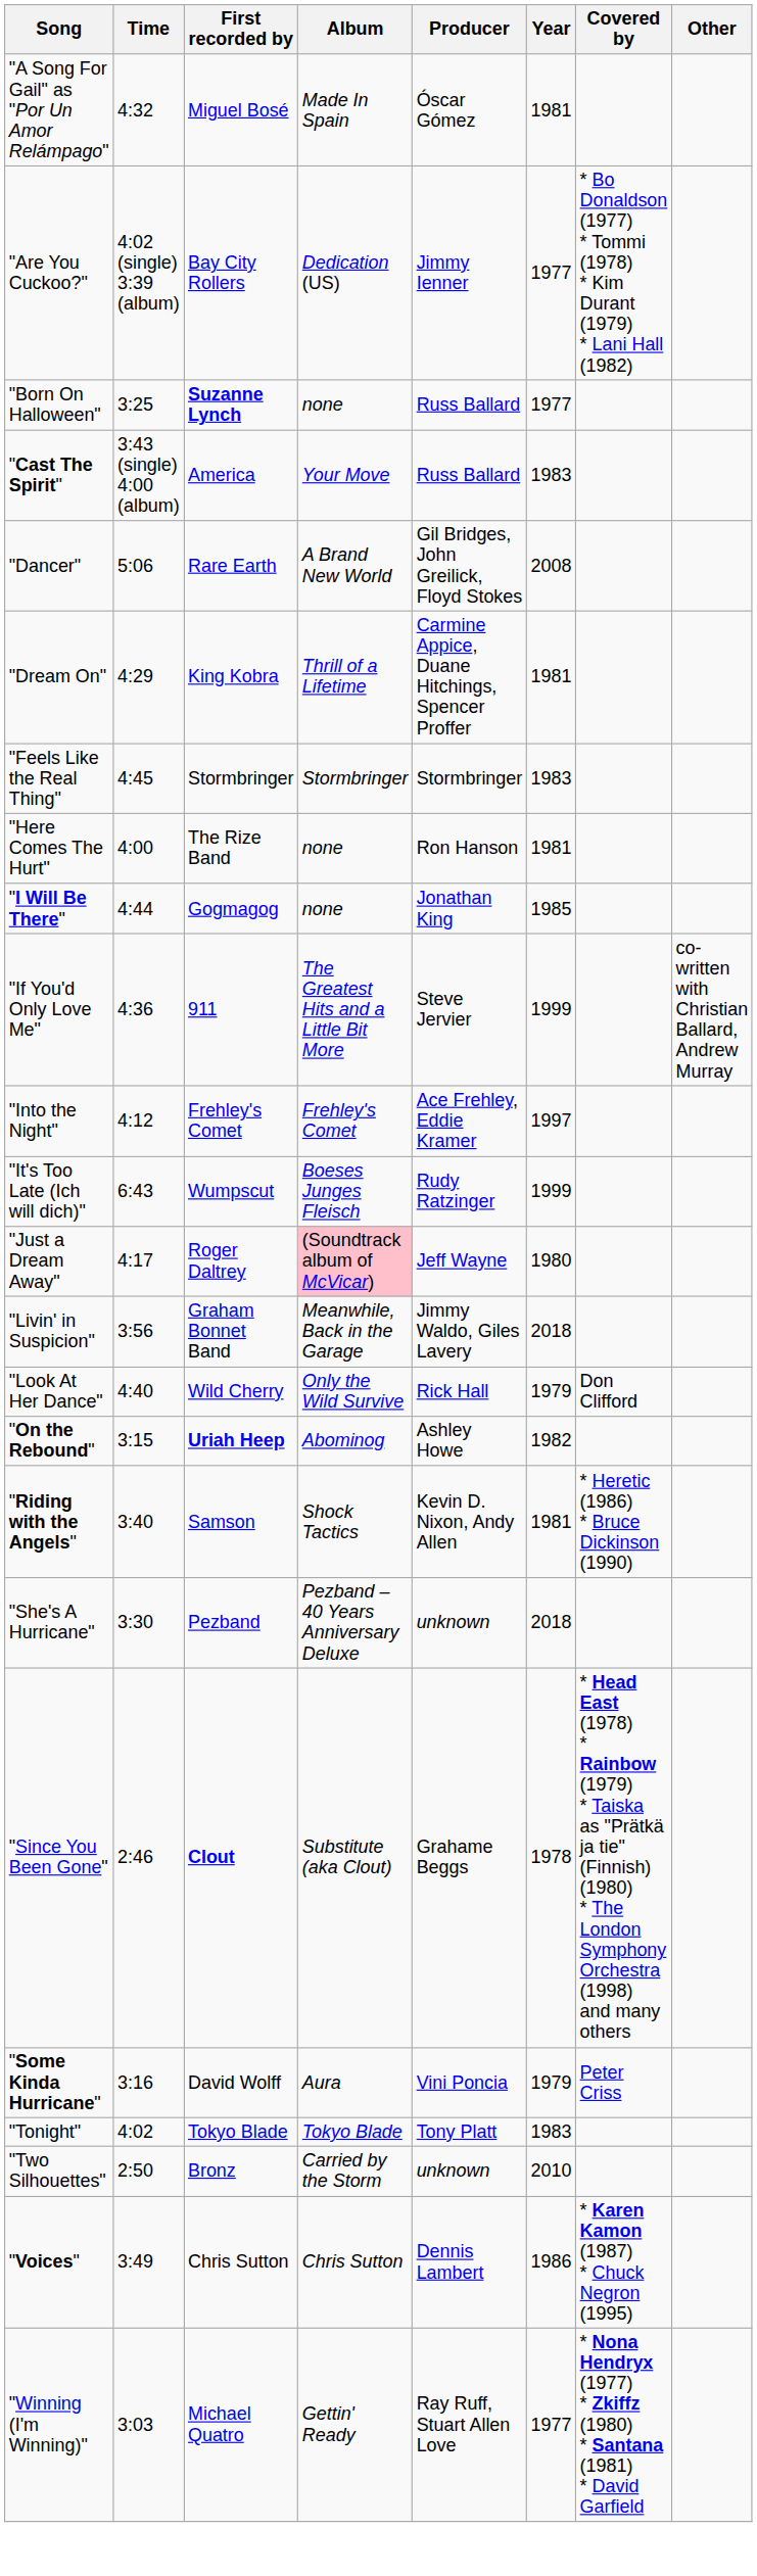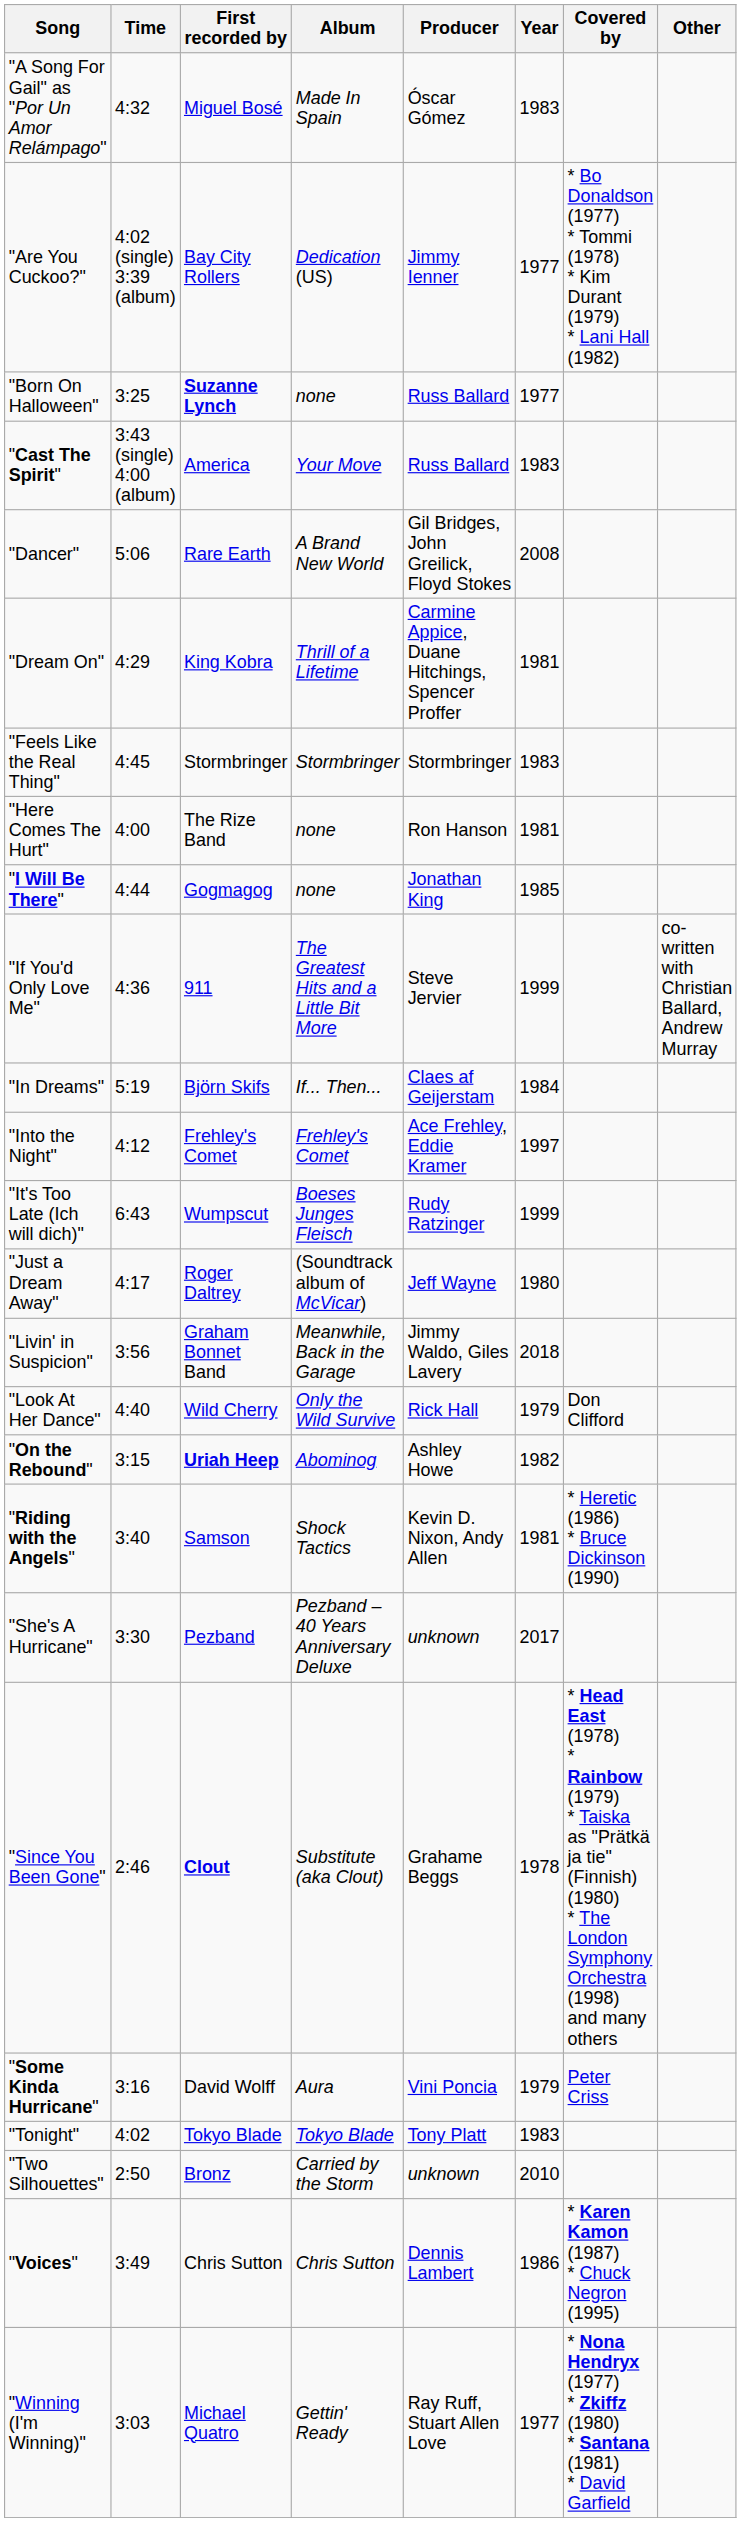 <table class="wikitable sortable" style="margin:0.5em auto; clear: both; text-align: left; width:100%">
 <tr>
 <th>Song</th>
 <th>Time</th>
 <th>First recorded by</th>
 <th>Album</th>
 <th>Producer</th>
 <th>Year</th>
 <th>Covered by</th>
 <th>Other</th>
 </tr>
 <tr>
 <td>"A Song For Gail" as "<em>Por Un Amor Relámpago</em>"</td>
 <td>4:32</td>
 <td><a href='#'>Miguel Bosé</a></td>
 <td><em>Made In Spain</em></td>
 <td>Óscar Gómez</td>
-<td>1981</td>
+<td>1983</td>
 <td></td>
 <td></td>
 </tr>
 <tr>
 <td>"Are You Cuckoo?"</td>
 <td>4:02 (single)<br>3:39 (album)</td>
 <td><a href='#'>Bay City Rollers</a></td>
 <td><em><a href='#'>Dedication</a></em> (US)</td>
 <td><a href='#'>Jimmy Ienner</a></td>
 <td>1977</td>
 <td>* <a href='#'>Bo Donaldson</a> (1977)<br>* Tommi (1978)<br>* Kim Durant (1979)<br>* <a href='#'>Lani Hall</a> (1982)</td>
 <td></td>
 </tr>
 <tr>
 <td>"Born On Halloween"</td>
 <td>3:25</td>
 <td><strong><a href='#'>Suzanne Lynch</a></strong></td>
 <td><em>none</em></td>
 <td><a href='#'>Russ Ballard</a></td>
 <td>1977</td>
 <td></td>
 <td></td>
 </tr>
 <tr>
 <td>"<strong>Cast The Spirit</strong>"</td>
 <td>3:43 (single)<br>4:00 (album)</td>
 <td><a href='#'>America</a></td>
 <td><em><a href='#'>Your Move</a></em></td>
 <td><a href='#'>Russ Ballard</a></td>
 <td>1983</td>
 <td></td>
 <td></td>
 </tr>
 <tr>
 <td>"Dancer"</td>
 <td>5:06</td>
 <td><a href='#'>Rare Earth</a></td>
 <td><em>A Brand New World</em></td>
 <td>Gil Bridges, John Greilick, Floyd Stokes</td>
 <td>2008</td>
 <td></td>
 <td></td>
 </tr>
 <tr>
 <td>"Dream On"</td>
 <td>4:29</td>
 <td><a href='#'>King Kobra</a></td>
 <td><em><a href='#'>Thrill of a Lifetime</a></em></td>
 <td><a href='#'>Carmine Appice</a>, Duane Hitchings, Spencer Proffer</td>
 <td>1981</td>
 <td></td>
 <td></td>
 </tr>
 <tr>
 <td>"Feels Like the Real Thing"</td>
 <td>4:45</td>
 <td>Stormbringer</td>
 <td><em>Stormbringer</em></td>
 <td>Stormbringer</td>
 <td>1983</td>
 <td></td>
 <td></td>
 </tr>
 <tr>
 <td>"Here Comes The Hurt"</td>
 <td>4:00</td>
 <td>The Rize Band</td>
 <td><em>none</em></td>
 <td>Ron Hanson</td>
 <td>1981</td>
 <td></td>
 <td></td>
 </tr>
 <tr>
 <td>"<strong><a href='#'>I Will Be There</a></strong>"</td>
 <td>4:44</td>
 <td><a href='#'>Gogmagog</a></td>
 <td><em>none</em></td>
 <td><a href='#'>Jonathan King</a></td>
 <td>1985</td>
 <td></td>
 <td></td>
 </tr>
 <tr>
 <td>"If You'd Only Love Me"</td>
 <td>4:36</td>
 <td><a href='#'>911</a></td>
 <td><em><a href='#'>The Greatest Hits and a Little Bit More</a></em></td>
 <td>Steve Jervier</td>
 <td>1999</td>
 <td></td>
 <td>co-written with Christian Ballard, Andrew Murray</td>
 </tr>
 <tr>
+<td>"In Dreams"</td>
+<td>5:19</td>
+<td><a href='#'>Björn Skifs</a></td>
+<td><em>If... Then...</em></td>
+<td><a href='#'>Claes af Geijerstam</a></td>
+<td>1984</td>
+<td></td>
+<td></td>
+</tr>
+<tr>
 <td>"Into the Night"</td>
 <td>4:12</td>
 <td><a href='#'>Frehley's Comet</a></td>
 <td><em><a href='#'>Frehley's Comet</a></em></td>
 <td><a href='#'>Ace Frehley</a>, <a href='#'>Eddie Kramer</a></td>
 <td>1997</td>
 <td></td>
 <td></td>
 </tr>
 <tr>
 <td>"It's Too Late (Ich will dich)"</td>
 <td>6:43</td>
 <td><a href='#'>Wumpscut</a></td>
 <td><em><a href='#'>Boeses Junges Fleisch</a></em></td>
 <td><a href='#'>Rudy Ratzinger</a></td>
 <td>1999</td>
 <td></td>
 <td></td>
 </tr>
 <tr>
 <td>"Just a Dream Away"</td>
 <td>4:17</td>
 <td><a href='#'>Roger Daltrey</a></td>
-<td style="background: pink;">(Soundtrack album of <em><a href='#'>McVicar</a></em>)</td>
+<td>(Soundtrack album of <em><a href='#'>McVicar</a></em>)</td>
 <td><a href='#'>Jeff Wayne</a></td>
 <td>1980</td>
 <td></td>
 <td></td>
 </tr>
 <tr>
 <td>"Livin' in Suspicion"</td>
 <td>3:56</td>
 <td><a href='#'>Graham Bonnet</a> Band</td>
 <td><em>Meanwhile, Back in the Garage</em></td>
 <td>Jimmy Waldo, Giles Lavery</td>
 <td>2018</td>
 <td></td>
 <td></td>
 </tr>
 <tr>
 <td>"Look At Her Dance"</td>
 <td>4:40</td>
 <td><a href='#'>Wild Cherry</a></td>
 <td><em><a href='#'>Only the Wild Survive</a></em></td>
 <td><a href='#'>Rick Hall</a></td>
 <td>1979</td>
 <td>Don Clifford</td>
 <td></td>
 </tr>
 <tr>
 <td>"<strong>On the Rebound</strong>"</td>
 <td>3:15</td>
 <td><strong><a href='#'>Uriah Heep</a></strong></td>
 <td><em><a href='#'>Abominog</a></em></td>
 <td>Ashley Howe</td>
 <td>1982</td>
 <td></td>
 <td></td>
 </tr>
 <tr>
 <td>"<strong>Riding with the Angels</strong>"</td>
 <td>3:40</td>
 <td><a href='#'>Samson</a></td>
 <td><em>Shock Tactics</em></td>
 <td>Kevin D. Nixon, Andy Allen</td>
 <td>1981</td>
 <td>* <a href='#'>Heretic</a> (1986)<br>* <a href='#'>Bruce Dickinson</a> (1990)</td>
 <td></td>
 </tr>
 <tr>
 <td>"She's A Hurricane"</td>
 <td>3:30</td>
 <td><a href='#'>Pezband</a></td>
 <td><em>Pezband – 40 Years Anniversary Deluxe</em></td>
 <td><em>unknown</em></td>
-<td>2018</td>
+<td>2017</td>
 <td></td>
 <td></td>
 </tr>
 <tr>
 <td>"<a href='#'>Since You Been Gone</a>"</td>
 <td>2:46</td>
 <td><strong><a href='#'>Clout</a></strong></td>
 <td><em>Substitute (aka Clout)</em></td>
 <td>Grahame Beggs</td>
 <td>1978</td>
 <td>* <strong><a href='#'>Head East</a></strong> (1978)<br>* <strong><a href='#'>Rainbow</a></strong> (1979)<br>* <a href='#'>Taiska</a> as "Prätkä ja tie" (Finnish) (1980)<br>* <a href='#'>The London Symphony Orchestra</a> (1998) and many others</td>
 <td></td>
 </tr>
 <tr>
 <td>"<strong>Some Kinda Hurricane</strong>"</td>
 <td>3:16</td>
 <td>David Wolff</td>
 <td><em>Aura</em></td>
 <td><a href='#'>Vini Poncia</a></td>
 <td>1979</td>
 <td><a href='#'>Peter Criss</a></td>
 <td></td>
 </tr>
 <tr>
 <td>"Tonight"</td>
 <td>4:02</td>
 <td><a href='#'>Tokyo Blade</a></td>
 <td><em><a href='#'>Tokyo Blade</a></em></td>
 <td><a href='#'>Tony Platt</a></td>
 <td>1983</td>
 <td></td>
 <td></td>
 </tr>
 <tr>
 <td>"Two Silhouettes"</td>
 <td>2:50</td>
 <td><a href='#'>Bronz</a></td>
 <td><em>Carried by the Storm</em></td>
 <td><em>unknown</em></td>
 <td>2010</td>
 <td></td>
 <td></td>
 </tr>
 <tr>
 <td>"<strong>Voices</strong>"</td>
 <td>3:49</td>
 <td>Chris Sutton</td>
 <td><em>Chris Sutton</em></td>
 <td><a href='#'>Dennis Lambert</a></td>
 <td>1986</td>
 <td>* <strong><a href='#'>Karen Kamon</a></strong> (1987)<br>* <a href='#'>Chuck Negron</a> (1995)</td>
 <td></td>
 </tr>
 <tr>
 <td>"<a href='#'>Winning</a> (I'm Winning)"</td>
 <td>3:03</td>
 <td><a href='#'>Michael Quatro</a></td>
 <td><em>Gettin' Ready</em></td>
 <td>Ray Ruff, Stuart Allen Love</td>
 <td>1977</td>
 <td>* <strong><a href='#'>Nona Hendryx</a></strong> (1977)<br>* <strong> <a href='#'>Zkiffz</a></strong> (1980)<br>* <strong><a href='#'>Santana</a></strong> (1981)<br>* <a href='#'>David Garfield</a></td>
 <td></td>
 </tr>
 <tr>
 </tr>
 </table>
